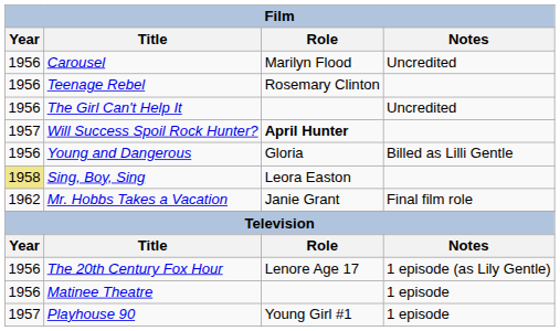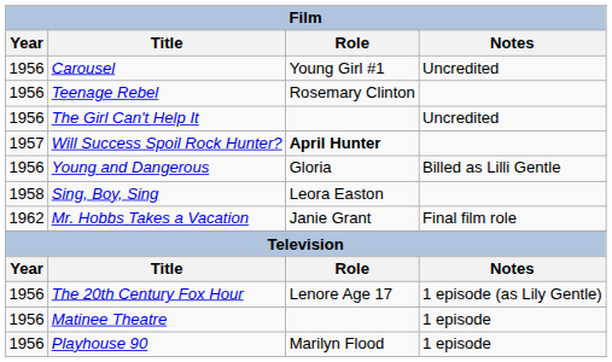 <table class="wikitable">
 <tr>
 <th colspan="4" style="background: LightSteelBlue;">Film</th>
 </tr>
 <tr>
 <th>Year</th>
 <th>Title</th>
 <th>Role</th>
 <th>Notes</th>
 </tr>
 <tr>
 <td>1956</td>
 <td><em><a href='#'>Carousel</a></em></td>
-<td>Marilyn Flood</td>
+<td>Young Girl #1</td>
 <td>Uncredited</td>
 </tr>
 <tr>
 <td>1956</td>
 <td><em><a href='#'>Teenage Rebel</a></em></td>
 <td>Rosemary Clinton</td>
 <td></td>
 </tr>
 <tr>
 <td>1956</td>
 <td><em><a href='#'>The Girl Can't Help It</a></em></td>
 <td></td>
 <td>Uncredited</td>
 </tr>
 <tr>
 <td>1957</td>
 <td><em><a href='#'>Will Success Spoil Rock Hunter?</a></em></td>
 <td><strong>April Hunter</strong></td>
 <td></td>
 </tr>
 <tr>
 <td>1956</td>
 <td><em><a href='#'>Young and Dangerous</a></em></td>
 <td>Gloria</td>
 <td>Billed as Lilli Gentle</td>
 </tr>
 <tr>
-<td style="background: khaki;">1958</td>
+<td>1958</td>
 <td><em><a href='#'>Sing, Boy, Sing</a></em></td>
 <td>Leora Easton</td>
 <td></td>
 </tr>
 <tr>
 <td>1962</td>
 <td><em><a href='#'>Mr. Hobbs Takes a Vacation</a></em></td>
 <td>Janie Grant</td>
 <td>Final film role</td>
 </tr>
 <tr>
 </tr>
 <tr>
 <th colspan="4" style="background: LightSteelBlue;">Television</th>
 </tr>
 <tr>
 <th>Year</th>
 <th>Title</th>
 <th>Role</th>
 <th>Notes</th>
 </tr>
 <tr>
 <td>1956</td>
 <td><em><a href='#'>The 20th Century Fox Hour</a></em></td>
 <td>Lenore Age 17</td>
 <td>1 episode (as Lily Gentle)</td>
 </tr>
 <tr>
 <td>1956</td>
 <td><em><a href='#'>Matinee Theatre</a></em></td>
 <td></td>
 <td>1 episode</td>
 </tr>
 <tr>
-<td>1957</td>
+<td>1956</td>
 <td><em><a href='#'>Playhouse 90</a></em></td>
-<td>Young Girl #1</td>
+<td>Marilyn Flood</td>
 <td>1 episode</td>
 </tr>
 </table>
